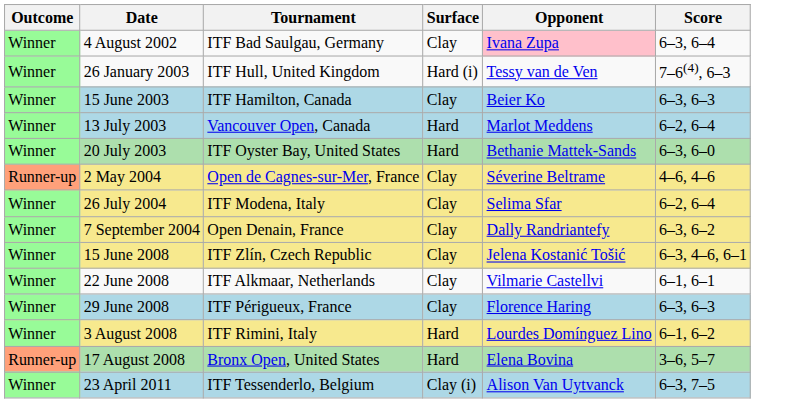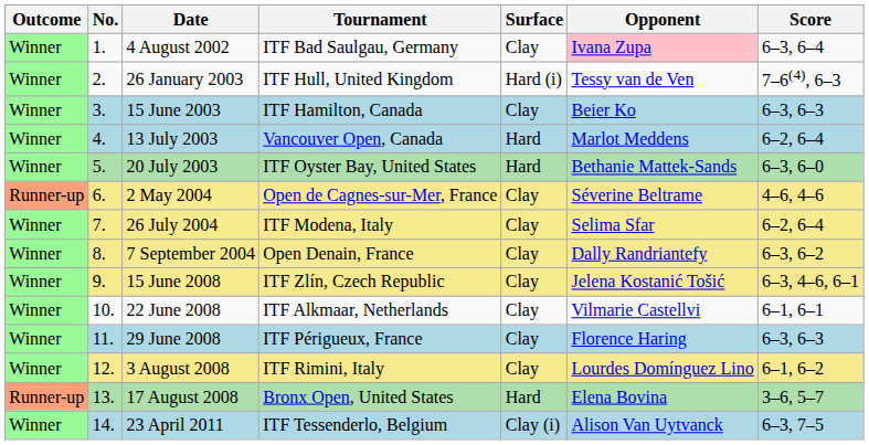 <table class="sortable wikitable nowrap" style="font-size:97%;">
 <tr>
 <th>Outcome</th>
+<th>No.</th>
 <th>Date</th>
 <th>Tournament</th>
 <th>Surface</th>
 <th>Opponent</th>
 <th class="unsortable">Score</th>
 </tr>
 <tr>
 <td style="background:#98fb98;">Winner</td>
+<td>1.</td>
 <td>4 August 2002</td>
 <td>ITF Bad Saulgau, Germany</td>
 <td>Clay</td>
 <td style="background: pink;"> <a href='#'>Ivana Zupa</a></td>
 <td>6–3, 6–4</td>
 </tr>
 <tr>
 <td style="background:#98fb98;">Winner</td>
+<td>2.</td>
 <td>26 January 2003</td>
 <td>ITF Hull, United Kingdom</td>
 <td>Hard (i)</td>
 <td> <a href='#'>Tessy van de Ven</a></td>
 <td>7–6<sup>(4)</sup>, 6–3</td>
 </tr>
 <tr style="background:lightblue;">
 <td style="background:#98fb98;">Winner</td>
+<td>3.</td>
 <td>15 June 2003</td>
 <td>ITF Hamilton, Canada</td>
 <td>Clay</td>
 <td> <a href='#'>Beier Ko</a></td>
 <td>6–3, 6–3</td>
 </tr>
 <tr style="background:lightblue;">
 <td style="background:#98fb98;">Winner</td>
+<td>4.</td>
 <td>13 July 2003</td>
 <td><a href='#'>Vancouver Open</a>, Canada</td>
 <td>Hard</td>
 <td> <a href='#'>Marlot Meddens</a></td>
 <td>6–2, 6–4</td>
 </tr>
 <tr style="background:#addfad;">
 <td style="background:#98fb98;">Winner</td>
+<td>5.</td>
 <td>20 July 2003</td>
 <td>ITF Oyster Bay, United States</td>
 <td>Hard</td>
 <td> <a href='#'>Bethanie Mattek-Sands</a></td>
 <td>6–3, 6–0</td>
 </tr>
 <tr style="background:#f7e98e;">
 <td bgcolor=FFA07A>Runner-up</td>
+<td>6.</td>
 <td>2 May 2004</td>
 <td><a href='#'>Open de Cagnes-sur-Mer</a>, France</td>
 <td>Clay</td>
 <td> <a href='#'>Séverine Beltrame</a></td>
 <td>4–6, 4–6</td>
 </tr>
 <tr style="background:#f7e98e;">
 <td style="background:#98fb98;">Winner</td>
+<td>7.</td>
 <td>26 July 2004</td>
 <td>ITF Modena, Italy</td>
 <td>Clay</td>
 <td> <a href='#'>Selima Sfar</a></td>
 <td>6–2, 6–4</td>
 </tr>
 <tr style="background:#f7e98e;">
 <td style="background:#98fb98;">Winner</td>
+<td>8.</td>
 <td>7 September 2004</td>
 <td>Open Denain, France</td>
 <td>Clay</td>
 <td> <a href='#'>Dally Randriantefy</a></td>
 <td>6–3, 6–2</td>
 </tr>
 <tr style="background:#f7e98e;">
 <td style="background:#98fb98;">Winner</td>
+<td>9.</td>
 <td>15 June 2008</td>
 <td>ITF Zlín, Czech Republic</td>
 <td>Clay</td>
 <td> <a href='#'>Jelena Kostanić Tošić</a></td>
 <td>6–3, 4–6, 6–1</td>
 </tr>
 <tr>
 <td style="background:#98fb98;">Winner</td>
+<td>10.</td>
 <td>22 June 2008</td>
 <td>ITF Alkmaar, Netherlands</td>
 <td>Clay</td>
 <td> <a href='#'>Vilmarie Castellvi</a></td>
 <td>6–1, 6–1</td>
 </tr>
 <tr bgcolor=lightblue>
 <td style="background:#98fb98;">Winner</td>
+<td>11.</td>
 <td>29 June 2008</td>
 <td>ITF Périgueux, France</td>
 <td>Clay</td>
 <td> <a href='#'>Florence Haring</a></td>
 <td>6–3, 6–3</td>
 </tr>
 <tr style="background:#f7e98e;">
 <td style="background:#98fb98;">Winner</td>
+<td>12.</td>
 <td>3 August 2008</td>
 <td>ITF Rimini, Italy</td>
-<td>Hard</td>
+<td>Clay</td>
 <td> <a href='#'>Lourdes Domínguez Lino</a></td>
 <td>6–1, 6–2</td>
 </tr>
 <tr style="background:#addfad;">
 <td bgcolor=FFA07A>Runner-up</td>
+<td>13.</td>
 <td>17 August 2008</td>
 <td><a href='#'>Bronx Open</a>, United States</td>
 <td>Hard</td>
 <td> <a href='#'>Elena Bovina</a></td>
 <td>3–6, 5–7</td>
 </tr>
 <tr style="background:lightblue;">
 <td style="background:#98fb98;">Winner</td>
+<td>14.</td>
 <td>23 April 2011</td>
 <td>ITF Tessenderlo, Belgium</td>
 <td>Clay (i)</td>
 <td> <a href='#'>Alison Van Uytvanck</a></td>
 <td>6–3, 7–5</td>
 </tr>
 </table>
